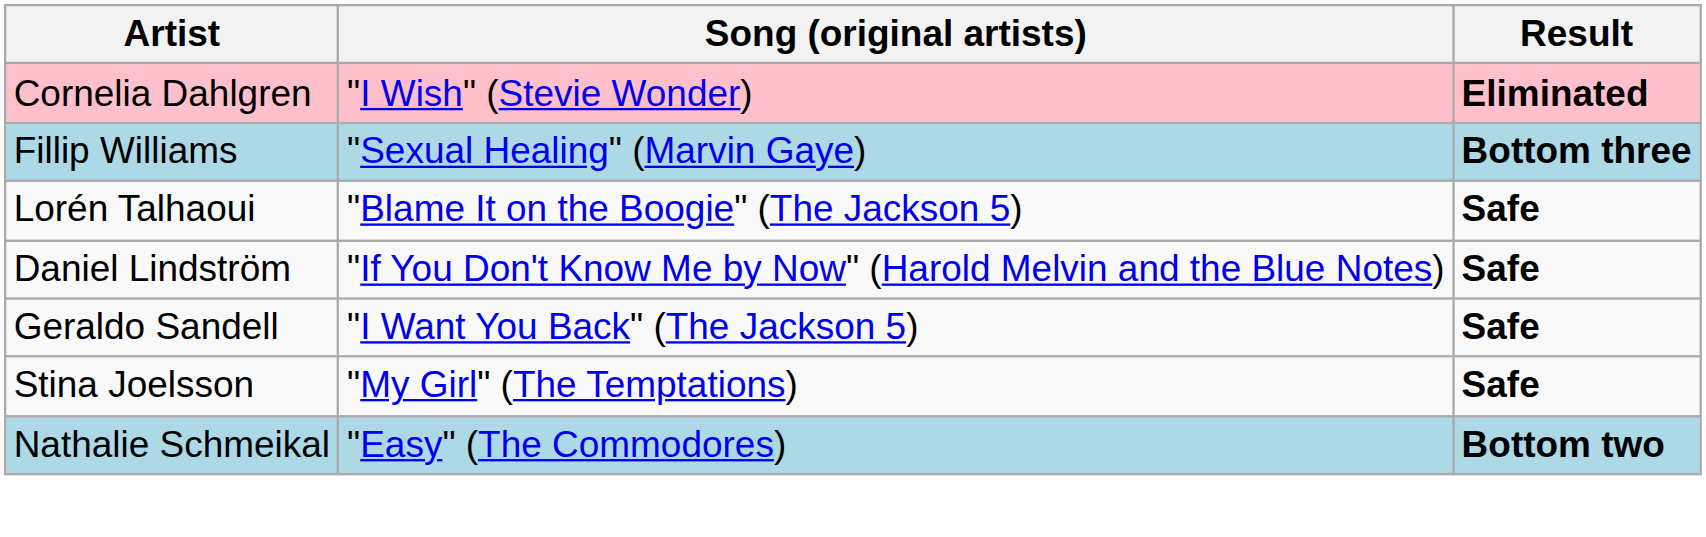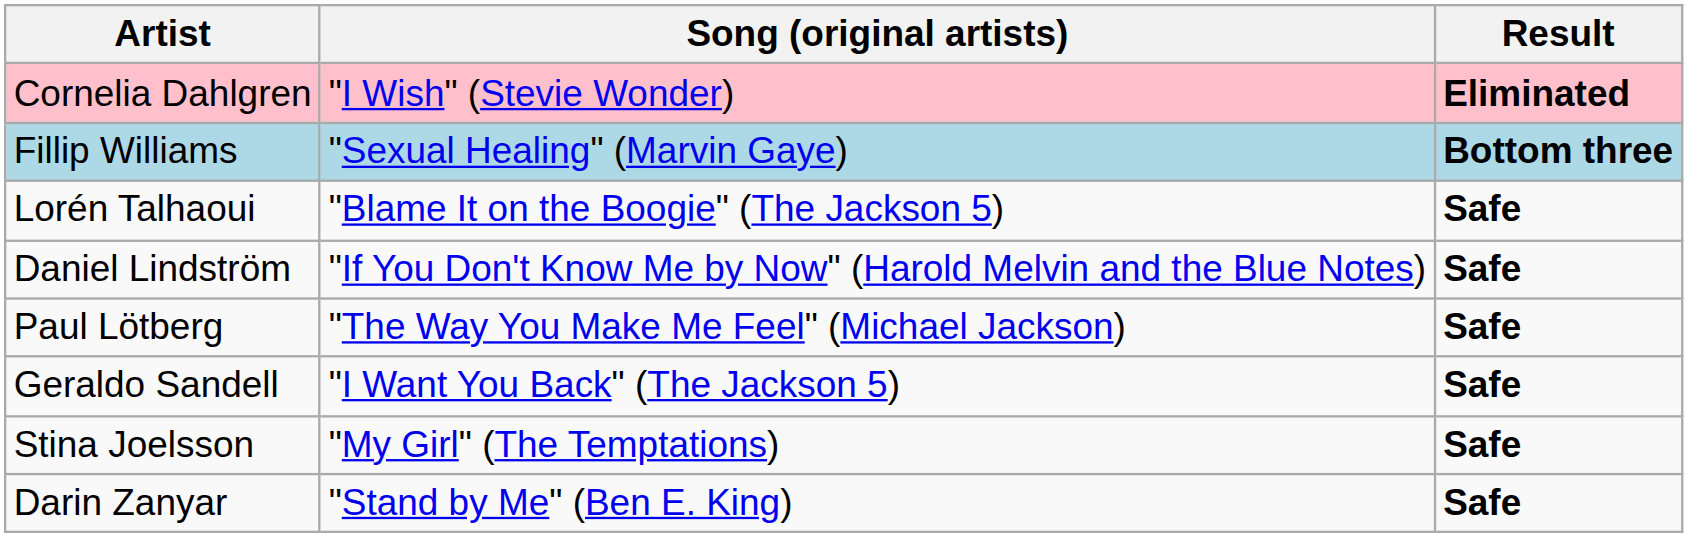 <table class=wikitable>
 <tr>
 <th>Artist</th>
 <th>Song (original artists)</th>
 <th>Result</th>
 </tr>
 <tr style="background:pink;">
 <td>Cornelia Dahlgren</td>
 <td>"<a href='#'>I Wish</a>" (<a href='#'>Stevie Wonder</a>)</td>
 <td><strong>Eliminated</strong></td>
 </tr>
 <tr style="background:lightblue;">
 <td>Fillip Williams</td>
 <td>"<a href='#'>Sexual Healing</a>" (<a href='#'>Marvin Gaye</a>)</td>
 <td><strong>Bottom three</strong></td>
 </tr>
 <tr>
 <td>Lorén Talhaoui</td>
 <td>"<a href='#'>Blame It on the Boogie</a>" (<a href='#'>The Jackson 5</a>)</td>
 <td><strong>Safe</strong></td>
 </tr>
 <tr>
 <td>Daniel Lindström</td>
 <td>"<a href='#'>If You Don't Know Me by Now</a>" (<a href='#'>Harold Melvin and the Blue Notes</a>)</td>
 <td><strong>Safe</strong></td>
 </tr>
 <tr>
+<td>Paul Lötberg</td>
+<td>"<a href='#'>The Way You Make Me Feel</a>" (<a href='#'>Michael Jackson</a>)</td>
+<td><strong>Safe</strong></td>
+</tr>
+<tr>
 <td>Geraldo Sandell</td>
 <td>"<a href='#'>I Want You Back</a>" (<a href='#'>The Jackson 5</a>)</td>
 <td><strong>Safe</strong></td>
 </tr>
 <tr>
 <td>Stina Joelsson</td>
 <td>"<a href='#'>My Girl</a>" (<a href='#'>The Temptations</a>)</td>
 <td><strong>Safe</strong></td>
 </tr>
-<tr style="background:lightblue;">
-<td>Nathalie Schmeikal</td>
-<td>"<a href='#'>Easy</a>" (<a href='#'>The Commodores</a>)</td>
-<td><strong>Bottom two</strong></td>
+<tr>
+<td>Darin Zanyar</td>
+<td>"<a href='#'>Stand by Me</a>" (<a href='#'>Ben E. King</a>)</td>
+<td><strong>Safe</strong></td>
 </tr>
 </table>
